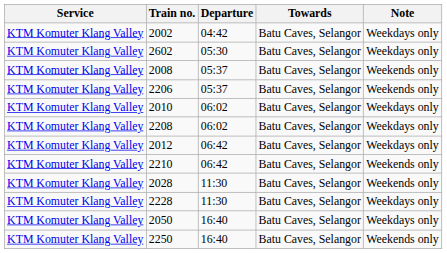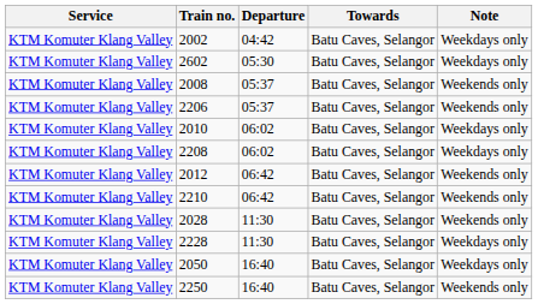 <table class="wikitable">
 <tr>
 <th>Service</th>
 <th>Train no.</th>
 <th>Departure</th>
 <th>Towards</th>
 <th>Note</th>
 </tr>
 <tr>
 <td><a href='#'>KTM Komuter Klang Valley</a></td>
 <td>2002</td>
 <td>04:42</td>
 <td>Batu Caves, Selangor</td>
 <td>Weekdays only</td>
 </tr>
 <tr>
 <td><a href='#'>KTM Komuter Klang Valley</a></td>
 <td>2602</td>
 <td>05:30</td>
 <td>Batu Caves, Selangor</td>
 <td>Weekdays only</td>
 </tr>
 <tr>
 <td><a href='#'>KTM Komuter Klang Valley</a></td>
 <td>2008</td>
 <td>05:37</td>
 <td>Batu Caves, Selangor</td>
 <td>Weekends only</td>
 </tr>
 <tr>
 <td><a href='#'>KTM Komuter Klang Valley</a></td>
 <td>2206</td>
 <td>05:37</td>
 <td>Batu Caves, Selangor</td>
 <td>Weekends only</td>
 </tr>
 <tr>
 <td><a href='#'>KTM Komuter Klang Valley</a></td>
 <td>2010</td>
 <td>06:02</td>
 <td>Batu Caves, Selangor</td>
 <td>Weekdays only</td>
 </tr>
 <tr>
 <td><a href='#'>KTM Komuter Klang Valley</a></td>
 <td>2208</td>
 <td>06:02</td>
 <td>Batu Caves, Selangor</td>
 <td>Weekdays only</td>
 </tr>
 <tr>
 <td><a href='#'>KTM Komuter Klang Valley</a></td>
 <td>2012</td>
 <td>06:42</td>
 <td>Batu Caves, Selangor</td>
-<td>Weekdays only</td>
+<td>Weekends only</td>
 </tr>
 <tr>
 <td><a href='#'>KTM Komuter Klang Valley</a></td>
 <td>2210</td>
 <td>06:42</td>
 <td>Batu Caves, Selangor</td>
 <td>Weekends only</td>
 </tr>
 <tr>
 <td><a href='#'>KTM Komuter Klang Valley</a></td>
 <td>2028</td>
 <td>11:30</td>
 <td>Batu Caves, Selangor</td>
 <td>Weekends only</td>
 </tr>
 <tr>
 <td><a href='#'>KTM Komuter Klang Valley</a></td>
 <td>2228</td>
 <td>11:30</td>
 <td>Batu Caves, Selangor</td>
 <td>Weekdays only</td>
 </tr>
 <tr>
 <td><a href='#'>KTM Komuter Klang Valley</a></td>
 <td>2050</td>
 <td>16:40</td>
 <td>Batu Caves, Selangor</td>
 <td>Weekdays only</td>
 </tr>
 <tr>
 <td><a href='#'>KTM Komuter Klang Valley</a></td>
 <td>2250</td>
 <td>16:40</td>
 <td>Batu Caves, Selangor</td>
 <td>Weekends only</td>
 </tr>
 </table>
